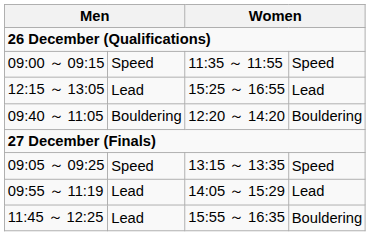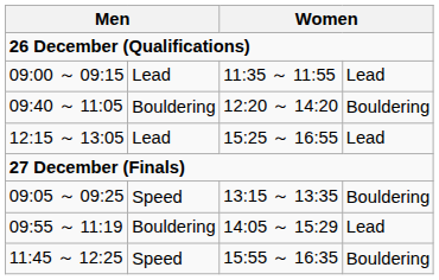 <table class="wikitable">
 <tr>
 <th colspan="2">Men</th>
 <th colspan="2">Women</th>
 </tr>
 <tr>
 <td colspan="4"><strong>26 December (Qualifications)</strong></td>
 </tr>
 <tr>
 <td>09:00 ～ 09:15</td>
-<td>Speed</td>
+<td>Lead</td>
 <td>11:35 ～ 11:55</td>
-<td>Speed</td>
-</tr>
-<tr>
-<td>12:15 ～ 13:05</td>
-<td>Lead</td>
-<td>15:25 ～ 16:55</td>
 <td>Lead</td>
 </tr>
 <tr>
 <td>09:40 ～ 11:05</td>
 <td>Bouldering</td>
 <td>12:20 ～ 14:20</td>
 <td>Bouldering</td>
 </tr>
 <tr>
+<td>12:15 ～ 13:05</td>
+<td>Lead</td>
+<td>15:25 ～ 16:55</td>
+<td>Lead</td>
+</tr>
+<tr>
 <td colspan="4"><strong>27 December (Finals)</strong></td>
 </tr>
 <tr>
 <td>09:05 ～ 09:25</td>
 <td>Speed</td>
 <td>13:15 ～ 13:35</td>
-<td>Speed</td>
+<td>Bouldering</td>
 </tr>
 <tr>
 <td>09:55 ～ 11:19</td>
-<td>Lead</td>
+<td>Bouldering</td>
 <td>14:05 ～ 15:29</td>
 <td>Lead</td>
 </tr>
 <tr>
 <td>11:45 ～ 12:25</td>
-<td>Lead</td>
+<td>Speed</td>
 <td>15:55 ～ 16:35</td>
 <td>Bouldering</td>
 </tr>
 </table>
